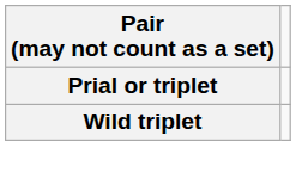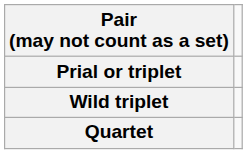 <table class="wikitable">
 <tr>
 <th>Pair<br>(may not count as a set)</th>
 <td></td>
 </tr>
 <tr>
 <th>Prial or triplet</th>
 <td></td>
 </tr>
 <tr>
 <th>Wild triplet</th>
 <td></td>
 </tr>
+<tr>
+<th>Quartet</th>
+<td></td>
+</tr>
 </table>
